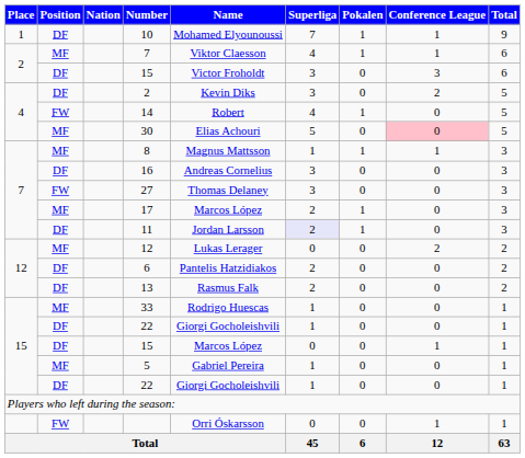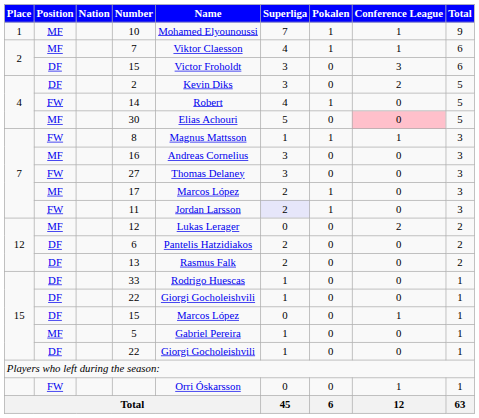 <table class="wikitable" style="font-size: 95%; text-align: center">
 <tr>
 <th style="background:#0000FF; color:white; text-align:center;"!width=80>Place</th>
 <th style="background:#0000FF; color:white; text-align:center;"!width=80>Position</th>
 <th style="background:#0000FF; color:white; text-align:center;"!width=80>Nation</th>
 <th style="background:#0000FF; color:white; text-align:center;"!width=80>Number</th>
 <th style="background:#0000FF; color:white; text-align:center;"!width=150>Name</th>
 <th style="background:#0000FF; color:white; text-align:center;"!width=150>Superliga</th>
 <th style="background:#0000FF; color:white; text-align:center;"!width=150>Pokalen</th>
 <th style="background:#0000FF; color:white; text-align:center;"!width=150>Conference League</th>
 <th style="background:#0000FF; color:white; text-align:center;"!width=80>Total</th>
 </tr>
 <tr>
 <td rowspan=1>1</td>
-<td><a href='#'>DF</a></td>
+<td><a href='#'>MF</a></td>
 <td></td>
 <td>10</td>
 <td><a href='#'>Mohamed Elyounoussi</a></td>
 <td>7</td>
 <td>1</td>
 <td>1</td>
 <td>9</td>
 </tr>
 <tr>
 <td rowspan=2>2</td>
 <td><a href='#'>MF</a></td>
 <td></td>
 <td>7</td>
 <td><a href='#'>Viktor Claesson</a></td>
 <td>4</td>
 <td>1</td>
 <td>1</td>
 <td>6</td>
 </tr>
 <tr>
 <td><a href='#'>DF</a></td>
 <td></td>
 <td>15</td>
 <td><a href='#'>Victor Froholdt</a></td>
 <td>3</td>
 <td>0</td>
 <td>3</td>
 <td>6</td>
 </tr>
 <tr>
 <td rowspan=3>4</td>
 <td><a href='#'>DF</a></td>
 <td></td>
 <td>2</td>
 <td><a href='#'>Kevin Diks</a></td>
 <td>3</td>
 <td>0</td>
 <td>2</td>
 <td>5</td>
 </tr>
 <tr>
 <td><a href='#'>FW</a></td>
 <td></td>
 <td>14</td>
 <td><a href='#'>Robert</a></td>
 <td>4</td>
 <td>1</td>
 <td>0</td>
 <td>5</td>
 </tr>
 <tr>
 <td><a href='#'>MF</a></td>
 <td></td>
 <td>30</td>
 <td><a href='#'>Elias Achouri</a></td>
 <td>5</td>
 <td>0</td>
 <td style="background: pink;">0</td>
 <td>5</td>
 </tr>
 <tr>
 <td rowspan=5>7</td>
-<td><a href='#'>MF</a></td>
+<td><a href='#'>FW</a></td>
 <td></td>
 <td>8</td>
 <td><a href='#'>Magnus Mattsson</a></td>
 <td>1</td>
 <td>1</td>
 <td>1</td>
 <td>3</td>
 </tr>
 <tr>
-<td><a href='#'>DF</a></td>
+<td><a href='#'>MF</a></td>
 <td></td>
 <td>16</td>
 <td><a href='#'>Andreas Cornelius</a></td>
 <td>3</td>
 <td>0</td>
 <td>0</td>
 <td>3</td>
 </tr>
 <tr>
 <td><a href='#'>FW</a></td>
 <td></td>
 <td>27</td>
 <td><a href='#'>Thomas Delaney</a></td>
 <td>3</td>
 <td>0</td>
 <td>0</td>
 <td>3</td>
 </tr>
 <tr>
 <td><a href='#'>MF</a></td>
 <td></td>
 <td>17</td>
 <td><a href='#'>Marcos López</a></td>
 <td>2</td>
 <td>1</td>
 <td>0</td>
 <td>3</td>
 </tr>
 <tr>
-<td><a href='#'>DF</a></td>
+<td><a href='#'>FW</a></td>
 <td></td>
 <td>11</td>
 <td><a href='#'>Jordan Larsson</a></td>
 <td style="background: lavender;">2</td>
 <td>1</td>
 <td>0</td>
 <td>3</td>
 </tr>
 <tr>
 <td rowspan=3>12</td>
 <td><a href='#'>MF</a></td>
 <td></td>
 <td>12</td>
 <td><a href='#'>Lukas Lerager</a></td>
 <td>0</td>
 <td>0</td>
 <td>2</td>
 <td>2</td>
 </tr>
 <tr>
 <td><a href='#'>DF</a></td>
 <td></td>
 <td>6</td>
 <td><a href='#'>Pantelis Hatzidiakos</a></td>
 <td>2</td>
 <td>0</td>
 <td>0</td>
 <td>2</td>
 </tr>
 <tr>
 <td><a href='#'>DF</a></td>
 <td></td>
 <td>13</td>
 <td><a href='#'>Rasmus Falk</a></td>
 <td>2</td>
 <td>0</td>
 <td>0</td>
 <td>2</td>
 </tr>
 <tr>
 <td rowspan=5>15</td>
-<td><a href='#'>MF</a></td>
+<td><a href='#'>DF</a></td>
 <td></td>
 <td>33</td>
 <td><a href='#'>Rodrigo Huescas</a></td>
 <td>1</td>
 <td>0</td>
 <td>0</td>
 <td>1</td>
 </tr>
 <tr>
 <td><a href='#'>DF</a></td>
 <td></td>
 <td>22</td>
 <td><a href='#'>Giorgi Gocholeishvili</a></td>
 <td>1</td>
 <td>0</td>
 <td>0</td>
 <td>1</td>
 </tr>
 <tr>
 <td><a href='#'>DF</a></td>
 <td></td>
 <td>15</td>
 <td><a href='#'>Marcos López</a></td>
 <td>0</td>
 <td>0</td>
 <td>1</td>
 <td>1</td>
 </tr>
 <tr>
 <td><a href='#'>MF</a></td>
 <td></td>
 <td>5</td>
 <td><a href='#'>Gabriel Pereira</a></td>
 <td>1</td>
 <td>0</td>
 <td>0</td>
 <td>1</td>
 </tr>
 <tr>
 <td><a href='#'>DF</a></td>
 <td></td>
 <td>22</td>
 <td><a href='#'>Giorgi Gocholeishvili</a></td>
 <td>1</td>
 <td>0</td>
 <td>0</td>
 <td>1</td>
 </tr>
 <tr>
 <td colspan="14" align="left"><em>Players who left during the season:</em></td>
 </tr>
 <tr>
 <td></td>
 <td><a href='#'>FW</a></td>
 <td></td>
 <td></td>
 <td><a href='#'>Orri Óskarsson</a></td>
 <td>0</td>
 <td>0</td>
 <td>1</td>
 <td>1</td>
 </tr>
 <tr>
 <th colspan=5>Total</th>
 <th>45</th>
 <th>6</th>
 <th>12</th>
 <th>63</th>
 </tr>
 </table>
